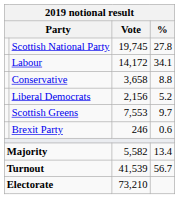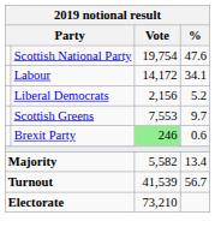 <table class="wikitable">
 <tr>
 <th colspan="4">2019 notional result  </th>
 </tr>
 <tr>
 <th bgcolor="#DDDDFF" width="130px" colspan="2">Party</th>
 <th bgcolor="#DDDDFF" width="50px">Vote</th>
 <th bgcolor="#DDDDFF" width="30px">%</th>
 </tr>
 <tr>
 <td></td>
 <td><a href='#'>Scottish National Party</a></td>
-<td align=right>19,745</td>
-<td align=right>27.8</td>
+<td align=right>19,754</td>
+<td align=right>47.6</td>
 </tr>
 <tr>
 <td></td>
 <td><a href='#'>Labour</a></td>
 <td align="right">14,172</td>
 <td align="right">34.1</td>
-</tr>
-<tr>
-<td></td>
-<td><a href='#'>Conservative</a></td>
-<td align=right>3,658</td>
-<td align=right>8.8</td>
 </tr>
 <tr>
 <td></td>
 <td><a href='#'>Liberal Democrats</a></td>
 <td align=right>2,156</td>
 <td align=right>5.2</td>
 </tr>
 <tr>
 <td></td>
 <td><a href='#'>Scottish Greens</a></td>
 <td align="right">7,553</td>
 <td align="right">9.7</td>
 </tr>
 <tr>
 <td></td>
 <td><a href='#'> Brexit Party</a></td>
-<td align=right>246</td>
+<td align=right style="background: lightgreen;">246</td>
 <td align=right>0.6</td>
 </tr>
 <tr>
 <td colspan="4" bgcolor="#EAECF0"></td>
 </tr>
 <tr>
 <td colspan="2"><strong>Majority</strong></td>
 <td align="right">5,582</td>
 <td align="right">13.4</td>
 </tr>
 <tr>
 <td colspan="2"><strong>Turnout</strong></td>
 <td align="right">41,539</td>
 <td align="right">56.7</td>
 </tr>
 <tr>
 <td colspan="2"><strong>Electorate</strong></td>
 <td align=right>73,210</td>
 </tr>
 </table>
